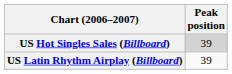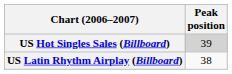 <table class="wikitable unsortable plainrowheaders">
 <tr>
 <th>Chart (2006–2007)</th>
 <th>Peak<br>position</th>
 </tr>
 <tr>
 <th scope="row">US <a href='#'>Hot Singles Sales</a> (<em><a href='#'>Billboard</a></em>)</th>
 <td style="background: lightgrey; text-align:center;">39</td>
 </tr>
 <tr>
 <th scope="row">US <a href='#'>Latin Rhythm Airplay</a> (<em><a href='#'>Billboard</a></em>)</th>
-<td style="text-align:center;">39</td>
+<td style="text-align:center;">38</td>
 </tr>
 </table>
